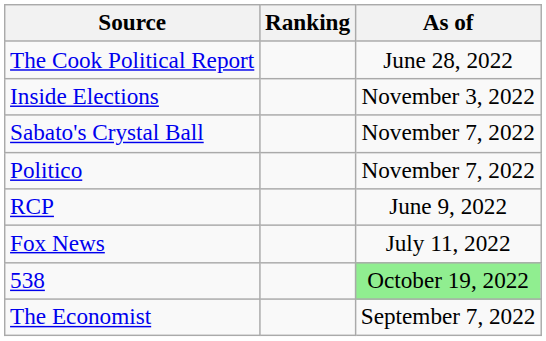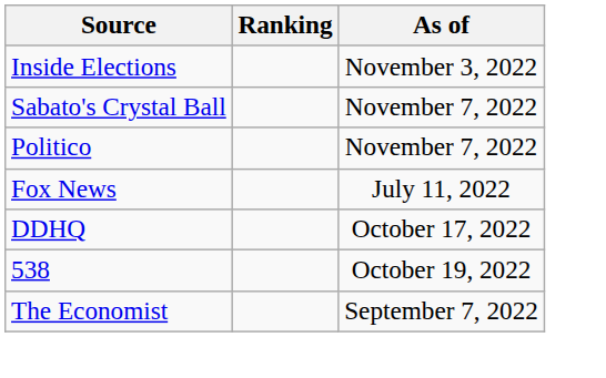 <table class="wikitable" style="text-align:center">
 <tr>
 <th>Source</th>
 <th>Ranking</th>
 <th>As of</th>
-</tr>
-<tr>
-<td align=left><a href='#'>The Cook Political Report</a></td>
-<td></td>
-<td>June 28, 2022</td>
 </tr>
 <tr>
 <td align=left><a href='#'>Inside Elections</a></td>
 <td></td>
 <td>November 3, 2022</td>
 </tr>
 <tr>
 <td align=left><a href='#'>Sabato's Crystal Ball</a></td>
 <td></td>
 <td>November 7, 2022</td>
 </tr>
 <tr>
 <td align=left><a href='#'>Politico</a></td>
 <td></td>
 <td>November 7, 2022</td>
 </tr>
 <tr>
-<td align="left"><a href='#'>RCP</a></td>
-<td></td>
-<td>June 9, 2022</td>
-</tr>
-<tr>
 <td align=left><a href='#'>Fox News</a></td>
 <td></td>
 <td>July 11, 2022</td>
 </tr>
 <tr>
+<td align="left"><a href='#'>DDHQ</a></td>
+<td></td>
+<td>October 17, 2022</td>
+</tr>
+<tr>
 <td align="left"><a href='#'>538</a></td>
 <td></td>
-<td style="background: lightgreen;">October 19, 2022</td>
+<td>October 19, 2022</td>
 </tr>
 <tr>
 <td align="left"><a href='#'>The Economist</a></td>
 <td></td>
 <td>September 7, 2022</td>
 </tr>
 </table>
